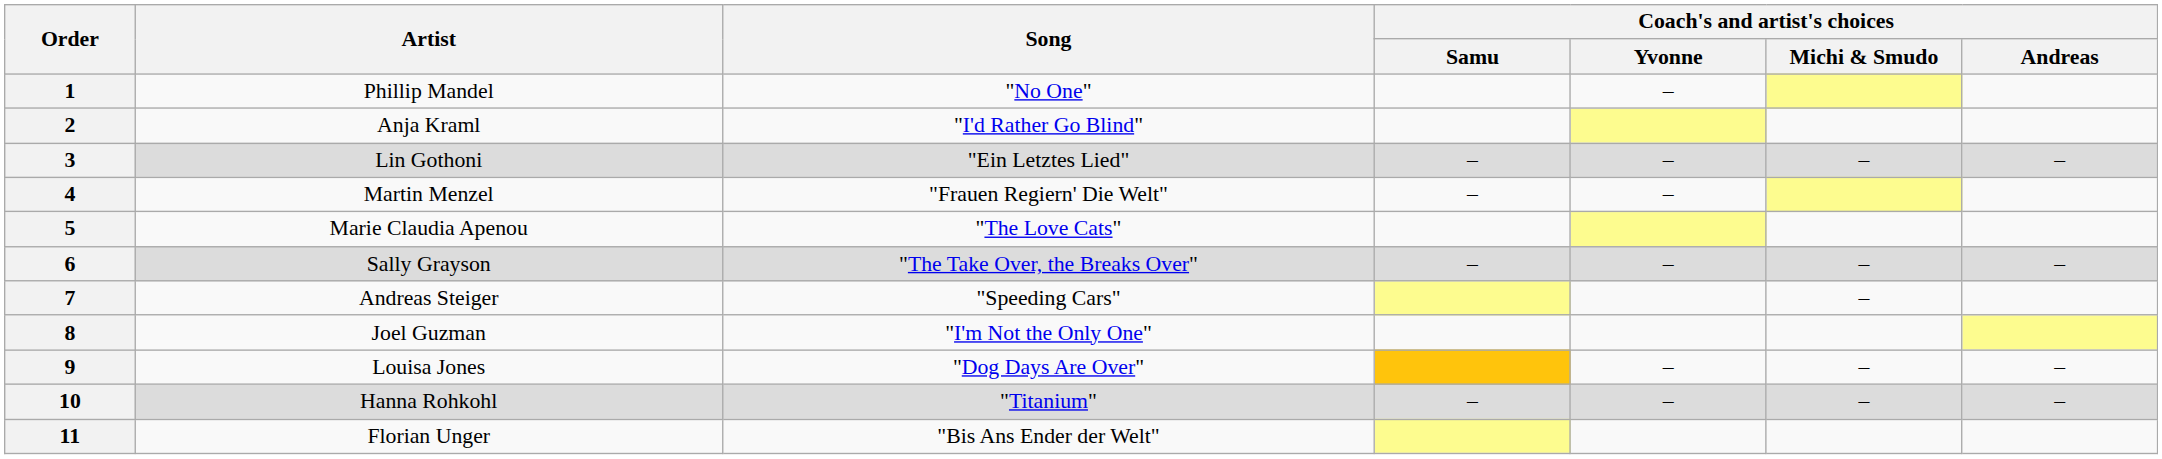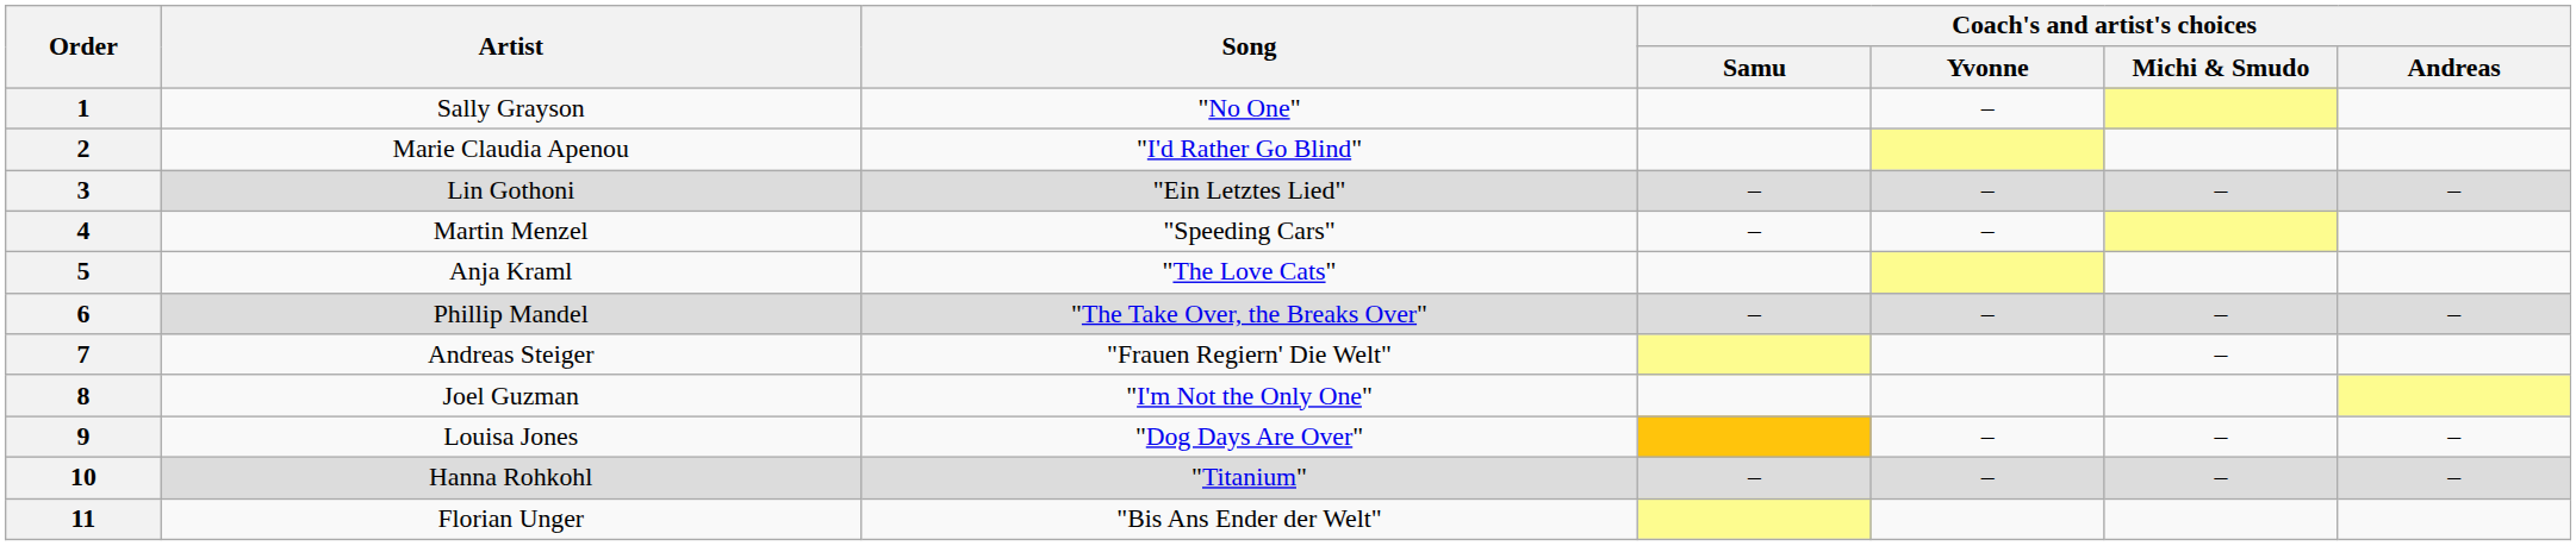 <table class="wikitable" style="text-align:center; width:100%;">
 <tr>
 <th scope="col" rowspan="2" style="width:04%;">Order</th>
 <th scope="col" rowspan="2" style="width:18%;">Artist</th>
 <th scope="col" rowspan="2" style="width:20%;">Song</th>
 <th scope="col" colspan="4" style="width:24%;">Coach's and artist's choices</th>
 </tr>
 <tr>
 <th style="width:06%;">Samu</th>
 <th style="width:06%;">Yvonne</th>
 <th style="width:06%;">Michi & Smudo</th>
 <th style="width:06%;">Andreas</th>
 </tr>
 <tr>
 <th>1</th>
-<td>Phillip Mandel</td>
+<td>Sally Grayson</td>
 <td>"<a href='#'>No One</a>"</td>
 <td><strong></strong></td>
 <td>–</td>
 <td style="background: #fdfc8f;"><strong></strong></td>
 <td><strong></strong></td>
 </tr>
 <tr>
 <th>2</th>
-<td>Anja Kraml</td>
+<td>Marie Claudia Apenou</td>
 <td>"<a href='#'>I'd Rather Go Blind</a>"</td>
 <td><strong></strong></td>
 <td style="background: #fdfc8f;"><strong></strong></td>
 <td><strong></strong></td>
 <td><strong></strong></td>
 </tr>
 <tr style="background: #dcdcdc;" |>
 <th>3</th>
 <td>Lin Gothoni</td>
 <td>"Ein Letztes Lied"</td>
 <td>–</td>
 <td>–</td>
 <td>–</td>
 <td>–</td>
 </tr>
 <tr>
 <th>4</th>
 <td>Martin Menzel</td>
-<td>"Frauen Regiern' Die Welt"</td>
+<td>"Speeding Cars"</td>
 <td>–</td>
 <td>–</td>
 <td style="background: #fdfc8f;"><strong></strong></td>
 <td><strong></strong></td>
 </tr>
 <tr>
 <th>5</th>
-<td>Marie Claudia Apenou</td>
+<td>Anja Kraml</td>
 <td>"<a href='#'>The Love Cats</a>"</td>
 <td><strong></strong></td>
 <td style="background: #fdfc8f;"><strong></strong></td>
 <td><strong></strong></td>
 <td><strong></strong></td>
 </tr>
 <tr style="background: #dcdcdc;" |>
 <th>6</th>
-<td>Sally Grayson</td>
+<td>Phillip Mandel</td>
 <td>"<a href='#'>The Take Over, the Breaks Over</a>"</td>
 <td>–</td>
 <td>–</td>
 <td>–</td>
 <td>–</td>
 </tr>
 <tr>
 <th>7</th>
 <td>Andreas Steiger</td>
-<td>"Speeding Cars"</td>
+<td>"Frauen Regiern' Die Welt"</td>
 <td style="background: #fdfc8f;"><strong></strong></td>
 <td><strong></strong></td>
 <td>–</td>
 <td><strong></strong></td>
 </tr>
 <tr>
 <th>8</th>
 <td>Joel Guzman</td>
 <td>"<a href='#'>I'm Not the Only One</a>"</td>
 <td><strong></strong></td>
 <td><strong></strong></td>
 <td><strong></strong></td>
 <td style="background: #fdfc8f;"><strong></strong></td>
 </tr>
 <tr>
 <th>9</th>
 <td>Louisa Jones</td>
 <td>"<a href='#'>Dog Days Are Over</a>"</td>
 <td style="background: #ffc40c;"><strong></strong></td>
 <td>–</td>
 <td>–</td>
 <td>–</td>
 </tr>
 <tr style="background: #dcdcdc;" |>
 <th>10</th>
 <td>Hanna Rohkohl</td>
 <td>"<a href='#'>Titanium</a>"</td>
 <td>–</td>
 <td>–</td>
 <td>–</td>
 <td>–</td>
 </tr>
 <tr>
 <th>11</th>
 <td>Florian Unger</td>
 <td>"Bis Ans Ender der Welt"</td>
 <td style="background: #fdfc8f;"><strong></strong></td>
 <td><strong></strong></td>
 <td><strong></strong></td>
 <td><strong></strong></td>
 </tr>
 </table>
